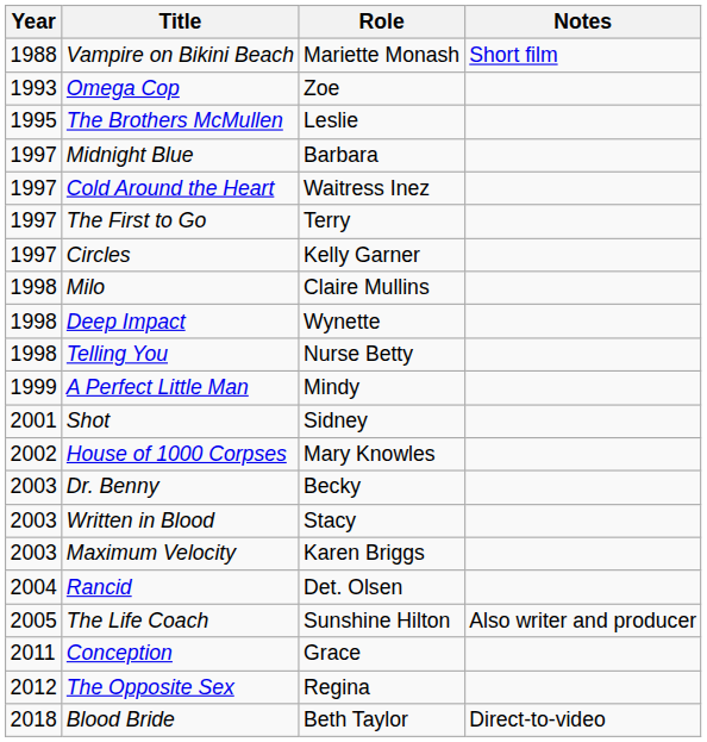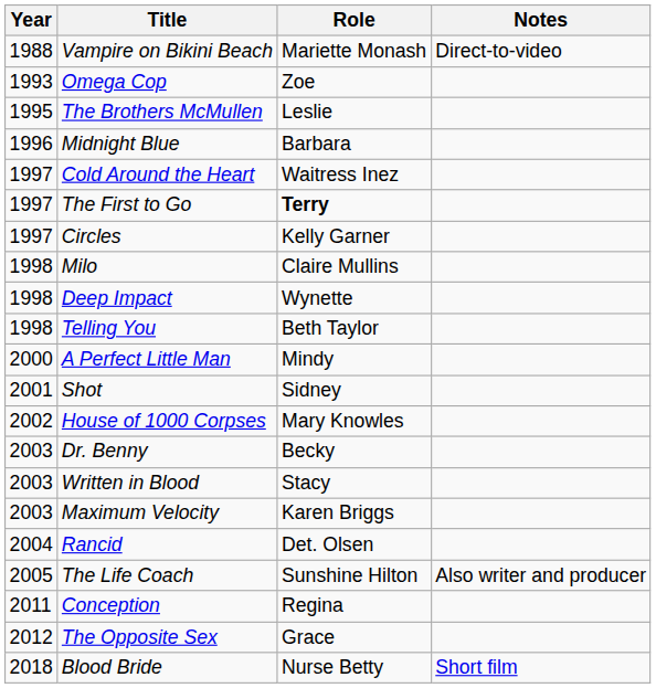 <table class="wikitable sortable">
 <tr>
 <th>Year</th>
 <th>Title</th>
 <th>Role</th>
 <th>Notes</th>
 </tr>
 <tr>
 <td>1988</td>
 <td><em>Vampire on Bikini Beach</em></td>
 <td>Mariette Monash</td>
-<td><a href='#'>Short film</a></td>
+<td>Direct-to-video</td>
 </tr>
 <tr>
 <td>1993</td>
 <td><em><a href='#'>Omega Cop</a></em></td>
 <td>Zoe</td>
 <td></td>
 </tr>
 <tr>
 <td>1995</td>
 <td><em><a href='#'>The Brothers McMullen</a></em></td>
 <td>Leslie</td>
 <td></td>
 </tr>
 <tr>
-<td>1997</td>
+<td>1996</td>
 <td><em>Midnight Blue</em></td>
 <td>Barbara</td>
 <td></td>
 </tr>
 <tr>
 <td>1997</td>
 <td><em><a href='#'>Cold Around the Heart</a></em></td>
 <td>Waitress Inez</td>
 <td></td>
 </tr>
 <tr>
 <td>1997</td>
 <td><em>The First to Go</em></td>
-<td>Terry</td>
+<td><strong>Terry</strong></td>
 <td></td>
 </tr>
 <tr>
 <td>1997</td>
 <td><em>Circles</em></td>
 <td>Kelly Garner</td>
 <td></td>
 </tr>
 <tr>
 <td>1998</td>
 <td><em>Milo</em></td>
 <td>Claire Mullins</td>
 <td></td>
 </tr>
 <tr>
 <td>1998</td>
 <td><a href='#'><em>Deep Impact</em></a></td>
 <td>Wynette</td>
 <td></td>
 </tr>
 <tr>
 <td>1998</td>
 <td><em><a href='#'>Telling You</a></em></td>
-<td>Nurse Betty</td>
+<td>Beth Taylor</td>
 <td></td>
 </tr>
 <tr>
-<td>1999</td>
+<td>2000</td>
 <td><em><a href='#'>A Perfect Little Man</a></em></td>
 <td>Mindy</td>
 <td></td>
 </tr>
 <tr>
 <td>2001</td>
 <td><em>Shot</em></td>
 <td>Sidney</td>
 <td></td>
 </tr>
 <tr>
 <td>2002</td>
 <td><em><a href='#'>House of 1000 Corpses</a></em></td>
 <td>Mary Knowles</td>
 <td></td>
 </tr>
 <tr>
 <td>2003</td>
 <td><em>Dr. Benny</em></td>
 <td>Becky</td>
 <td></td>
 </tr>
 <tr>
 <td>2003</td>
 <td><em>Written in Blood</em></td>
 <td>Stacy</td>
 <td></td>
 </tr>
 <tr>
 <td>2003</td>
 <td><em>Maximum Velocity</em></td>
 <td>Karen Briggs</td>
 <td></td>
 </tr>
 <tr>
 <td>2004</td>
 <td><a href='#'><em>Rancid</em></a></td>
 <td>Det. Olsen</td>
 <td></td>
 </tr>
 <tr>
 <td>2005</td>
 <td><em>The Life Coach</em></td>
 <td>Sunshine Hilton</td>
 <td>Also writer and producer</td>
 </tr>
 <tr>
 <td>2011</td>
 <td><a href='#'><em>Conception</em></a></td>
-<td>Grace</td>
+<td>Regina</td>
 <td></td>
 </tr>
 <tr>
 <td>2012</td>
 <td><a href='#'><em>The Opposite Sex</em></a></td>
-<td>Regina</td>
+<td>Grace</td>
 <td></td>
 </tr>
 <tr>
 <td>2018</td>
 <td><em>Blood Bride</em></td>
-<td>Beth Taylor</td>
-<td>Direct-to-video</td>
+<td>Nurse Betty</td>
+<td><a href='#'>Short film</a></td>
 </tr>
 </table>
